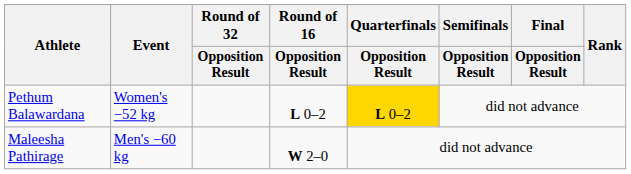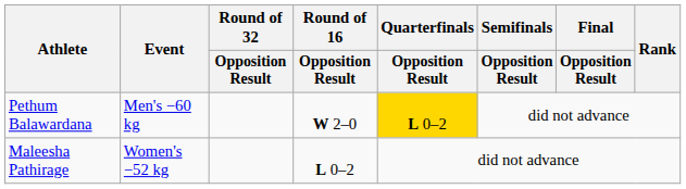 <table class="wikitable" style="font-size:90%;">
 <tr>
 <th rowspan=2>Athlete</th>
 <th rowspan=2>Event</th>
 <th>Round of 32</th>
 <th>Round of 16</th>
 <th>Quarterfinals</th>
 <th>Semifinals</th>
 <th>Final</th>
 <th rowspan=2>Rank</th>
 </tr>
 <tr style="font-size:95%">
 <th>Opposition<br>Result</th>
 <th>Opposition<br>Result</th>
 <th>Opposition<br>Result</th>
 <th>Opposition<br>Result</th>
 <th>Opposition<br>Result</th>
 </tr>
 <tr align=center>
 <td align=left><a href='#'>Pethum Balawardana</a></td>
-<td align=left><a href='#'>Women's −52 kg</a></td>
+<td align=left><a href='#'>Men's −60 kg</a></td>
 <td></td>
-<td><br><strong>L</strong> 0–2</td>
+<td><br><strong>W</strong> 2–0</td>
 <td style="background: gold;"><br><strong>L</strong> 0–2</td>
 <td colspan=3>did not advance</td>
 </tr>
 <tr align=center>
 <td align=left><a href='#'>Maleesha Pathirage</a></td>
-<td align=left><a href='#'>Men's −60 kg</a></td>
+<td align=left><a href='#'>Women's −52 kg</a></td>
 <td></td>
-<td><br><strong>W</strong> 2–0</td>
+<td><br><strong>L</strong> 0–2</td>
 <td colspan=4>did not advance</td>
 </tr>
 </table>
